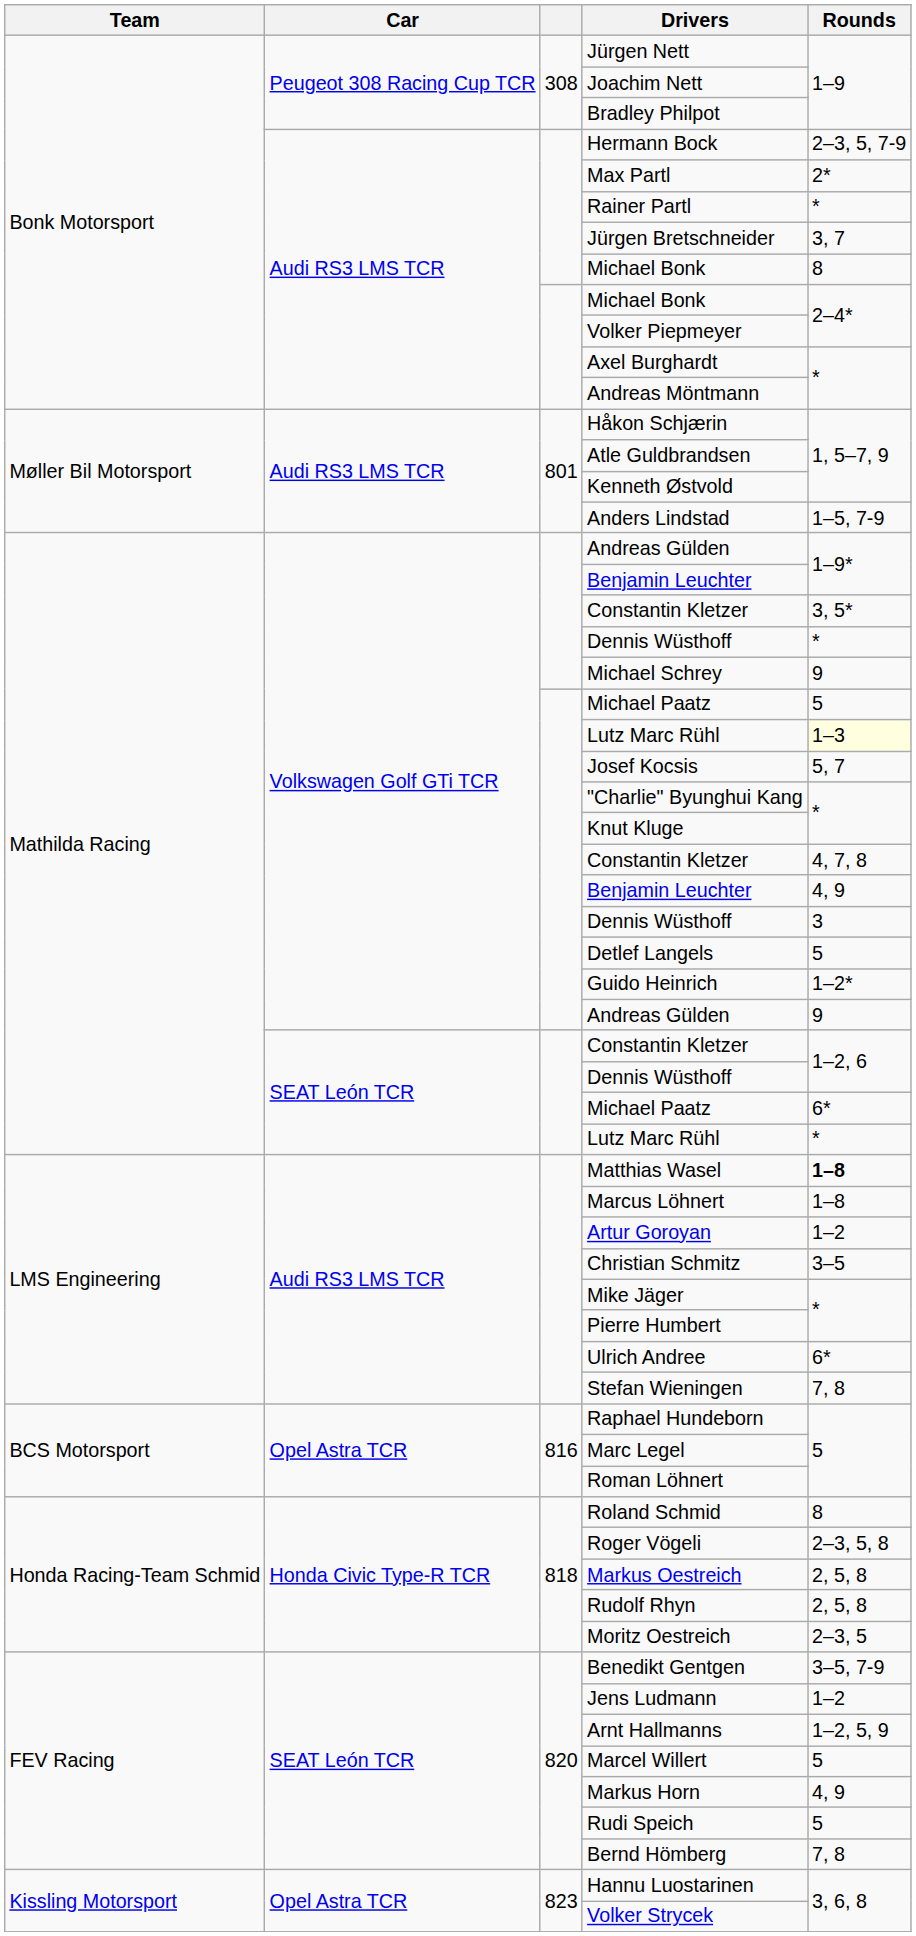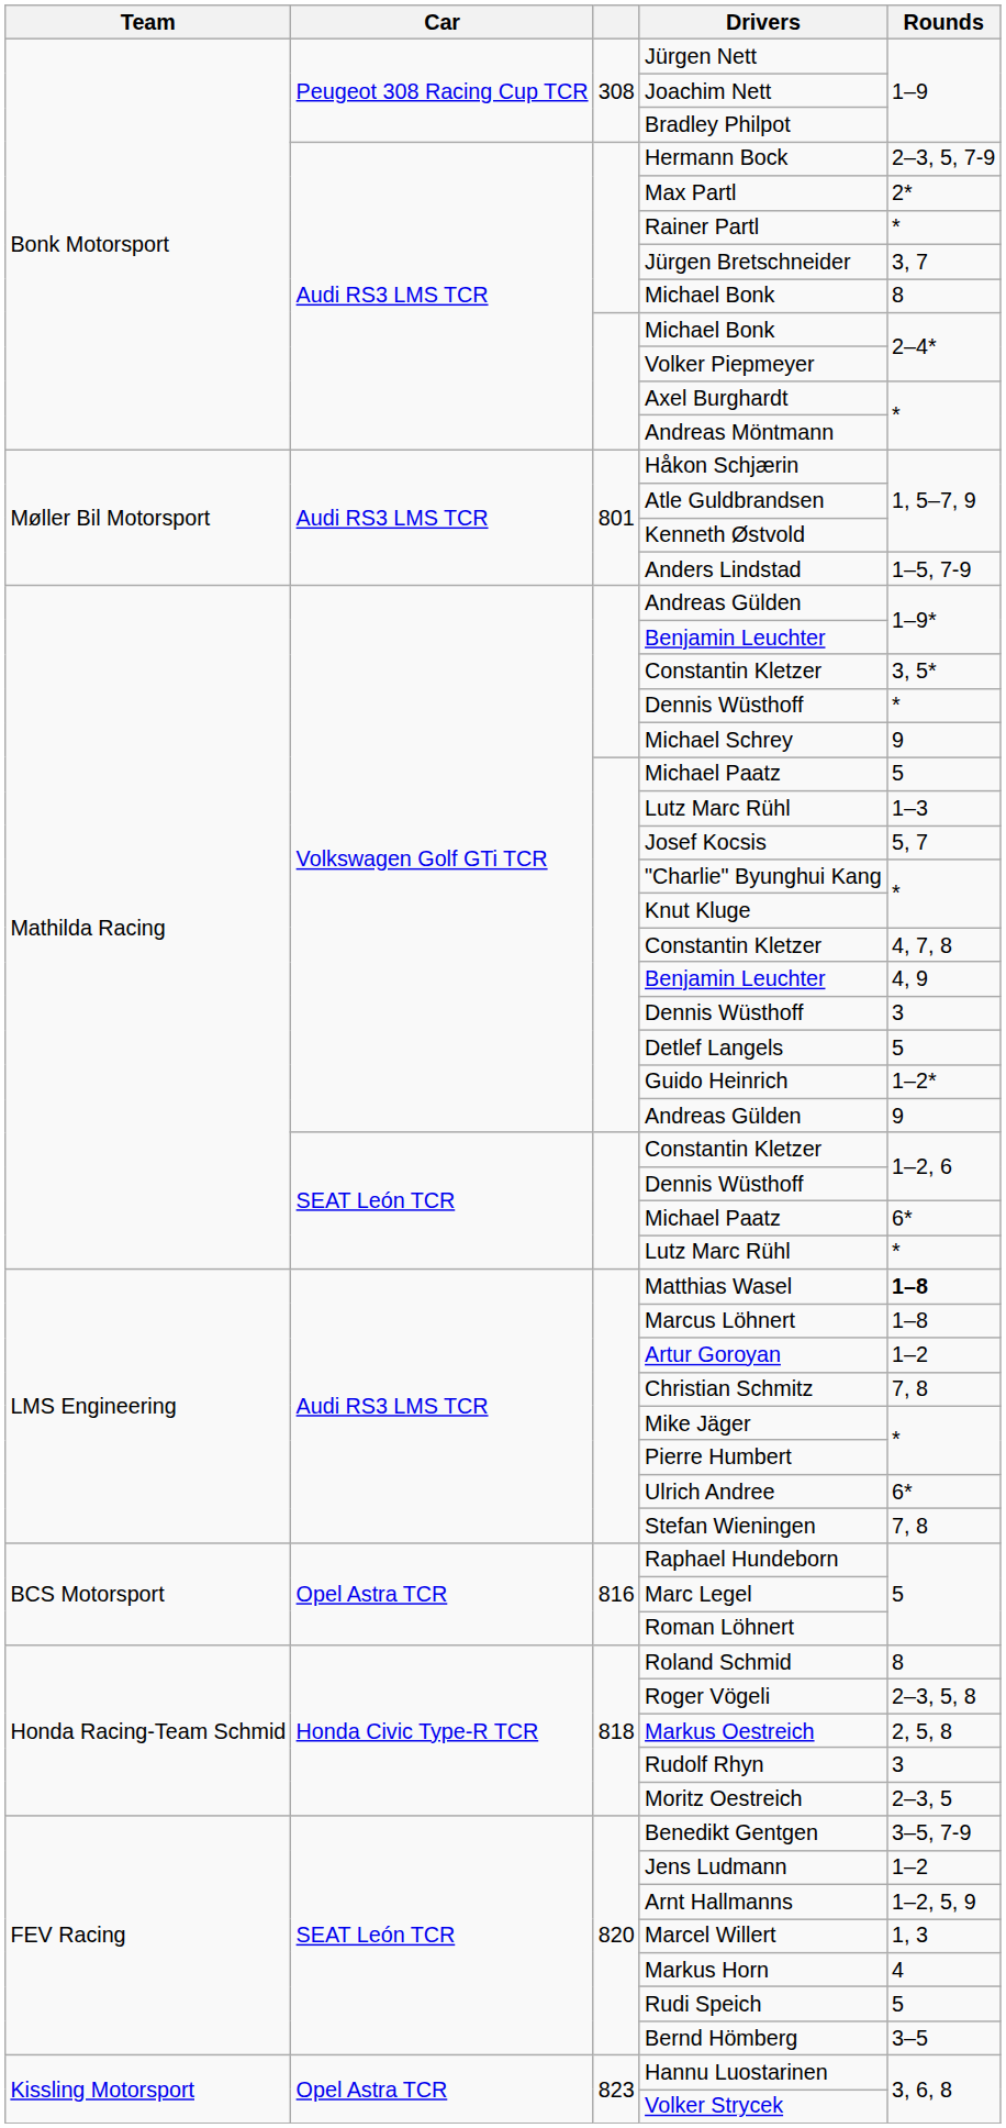 <table class="wikitable" style="font-size: 85%;">
 <tr>
 <th>Team</th>
 <th>Car</th>
 <th></th>
 <th>Drivers</th>
 <th>Rounds</th>
 </tr>
 <tr>
 <td rowspan="12"> Bonk Motorsport</td>
 <td rowspan=3><a href='#'>Peugeot 308 Racing Cup TCR</a></td>
 <td rowspan=3>308</td>
 <td> Jürgen Nett</td>
 <td rowspan=3>1–9</td>
 </tr>
 <tr>
 <td> Joachim Nett</td>
 </tr>
 <tr>
 <td> Bradley Philpot</td>
 </tr>
 <tr>
 <td rowspan="9"><a href='#'>Audi RS3 LMS TCR</a></td>
 <td rowspan="5"></td>
 <td> Hermann Bock</td>
 <td>2–3, 5, 7-9</td>
 </tr>
 <tr>
 <td> Max Partl</td>
 <td>2*</td>
 </tr>
 <tr>
 <td> Rainer Partl</td>
 <td>*</td>
 </tr>
 <tr>
 <td> Jürgen Bretschneider</td>
 <td>3, 7</td>
 </tr>
 <tr>
 <td> Michael Bonk</td>
 <td>8</td>
 </tr>
 <tr>
 <td rowspan=4></td>
 <td> Michael Bonk</td>
 <td rowspan=2>2–4*</td>
 </tr>
 <tr>
 <td> Volker Piepmeyer</td>
 </tr>
 <tr>
 <td> Axel Burghardt</td>
 <td rowspan=2>*</td>
 </tr>
 <tr>
 <td> Andreas Möntmann</td>
 </tr>
 <tr>
 <td rowspan=4> Møller Bil Motorsport</td>
 <td rowspan=4><a href='#'>Audi RS3 LMS TCR</a></td>
 <td rowspan=4>801</td>
 <td> Håkon Schjærin</td>
 <td rowspan=3>1, 5–7, 9</td>
 </tr>
 <tr>
 <td> Atle Guldbrandsen</td>
 </tr>
 <tr>
 <td> Kenneth Østvold</td>
 </tr>
 <tr>
 <td> Anders Lindstad</td>
 <td>1–5, 7-9</td>
 </tr>
 <tr>
 <td rowspan="20">  Mathilda Racing</td>
 <td rowspan="16"><a href='#'>Volkswagen Golf GTi TCR</a></td>
 <td rowspan="5"></td>
 <td> Andreas Gülden</td>
 <td rowspan=2>1–9*</td>
 </tr>
 <tr>
 <td> <a href='#'>Benjamin Leuchter</a></td>
 </tr>
 <tr>
 <td> Constantin Kletzer</td>
 <td>3, 5*</td>
 </tr>
 <tr>
 <td> Dennis Wüsthoff</td>
 <td>*</td>
 </tr>
 <tr>
 <td> Michael Schrey</td>
 <td>9</td>
 </tr>
 <tr>
 <td rowspan="11"></td>
 <td> Michael Paatz</td>
 <td>5</td>
 </tr>
 <tr>
 <td> Lutz Marc Rühl</td>
-<td style="background: lightyellow;">1–3</td>
+<td>1–3</td>
 </tr>
 <tr>
 <td> Josef Kocsis</td>
 <td>5, 7</td>
 </tr>
 <tr>
 <td> "Charlie" Byunghui Kang</td>
 <td rowspan=2>*</td>
 </tr>
 <tr>
 <td> Knut Kluge</td>
 </tr>
 <tr>
 <td> Constantin Kletzer</td>
 <td>4, 7, 8</td>
 </tr>
 <tr>
 <td> <a href='#'>Benjamin Leuchter</a></td>
 <td>4, 9</td>
 </tr>
 <tr>
 <td> Dennis Wüsthoff</td>
 <td>3</td>
 </tr>
 <tr>
 <td> Detlef Langels</td>
 <td>5</td>
 </tr>
 <tr>
 <td> Guido Heinrich</td>
 <td>1–2*</td>
 </tr>
 <tr>
 <td> Andreas Gülden</td>
 <td>9</td>
 </tr>
 <tr>
 <td rowspan=4><a href='#'>SEAT León TCR</a></td>
 <td rowspan=4></td>
 <td> Constantin Kletzer</td>
 <td rowspan=2>1–2, 6</td>
 </tr>
 <tr>
 <td> Dennis Wüsthoff</td>
 </tr>
 <tr>
 <td> Michael Paatz</td>
 <td>6*</td>
 </tr>
 <tr>
 <td> Lutz Marc Rühl</td>
 <td>*</td>
 </tr>
 <tr>
 <td rowspan=8> LMS Engineering</td>
 <td rowspan=8><a href='#'>Audi RS3 LMS TCR</a></td>
 <td rowspan=8></td>
 <td> Matthias Wasel</td>
 <td><strong>1–8</strong></td>
 </tr>
 <tr>
 <td> Marcus Löhnert</td>
 <td>1–8</td>
 </tr>
 <tr>
 <td> <a href='#'>Artur Goroyan</a></td>
 <td>1–2</td>
 </tr>
 <tr>
 <td> Christian Schmitz</td>
-<td>3–5</td>
+<td>7, 8</td>
 </tr>
 <tr>
 <td> Mike Jäger</td>
 <td rowspan=2>*</td>
 </tr>
 <tr>
 <td> Pierre Humbert</td>
 </tr>
 <tr>
 <td> Ulrich Andree</td>
 <td>6*</td>
 </tr>
 <tr>
 <td> Stefan Wieningen</td>
 <td>7, 8</td>
 </tr>
 <tr>
 <td rowspan=3> BCS Motorsport</td>
 <td rowspan=3><a href='#'>Opel Astra TCR</a></td>
 <td rowspan=3>816</td>
 <td> Raphael Hundeborn</td>
 <td rowspan=3>5</td>
 </tr>
 <tr>
 <td> Marc Legel</td>
 </tr>
 <tr>
 <td> Roman Löhnert</td>
 </tr>
 <tr>
 <td rowspan="5"> Honda Racing-Team Schmid</td>
 <td rowspan="5"><a href='#'>Honda Civic Type-R TCR</a></td>
 <td rowspan="5">818</td>
 <td> Roland Schmid</td>
 <td>8</td>
 </tr>
 <tr>
 <td> Roger Vögeli</td>
 <td>2–3, 5, 8</td>
 </tr>
 <tr>
 <td> <a href='#'>Markus Oestreich</a></td>
 <td>2, 5, 8</td>
 </tr>
 <tr>
 <td> Rudolf Rhyn</td>
-<td>2, 5, 8</td>
+<td>3</td>
 </tr>
 <tr>
 <td> Moritz Oestreich</td>
 <td>2–3, 5</td>
 </tr>
 <tr>
 <td rowspan="7"> FEV Racing</td>
 <td rowspan="7"><a href='#'>SEAT León TCR</a></td>
 <td rowspan="7">820</td>
 <td> Benedikt Gentgen</td>
 <td>3–5, 7-9</td>
 </tr>
 <tr>
 <td> Jens Ludmann</td>
 <td>1–2</td>
 </tr>
 <tr>
 <td> Arnt Hallmanns</td>
 <td>1–2, 5, 9</td>
 </tr>
 <tr>
 <td> Marcel Willert</td>
-<td>5</td>
+<td>1, 3</td>
 </tr>
 <tr>
 <td> Markus Horn</td>
-<td>4, 9</td>
+<td>4</td>
 </tr>
 <tr>
 <td> Rudi Speich</td>
 <td>5</td>
 </tr>
 <tr>
 <td> Bernd Hömberg</td>
-<td>7, 8</td>
+<td>3–5</td>
 </tr>
 <tr>
 <td rowspan=2> <a href='#'>Kissling Motorsport</a></td>
 <td rowspan=2><a href='#'>Opel Astra TCR</a></td>
 <td rowspan=2>823</td>
 <td> Hannu Luostarinen</td>
 <td rowspan=2>3, 6, 8</td>
 </tr>
 <tr>
 <td> <a href='#'>Volker Strycek</a></td>
 </tr>
 </table>
